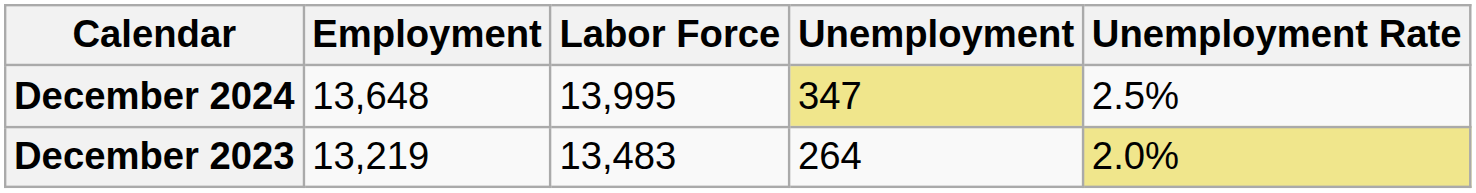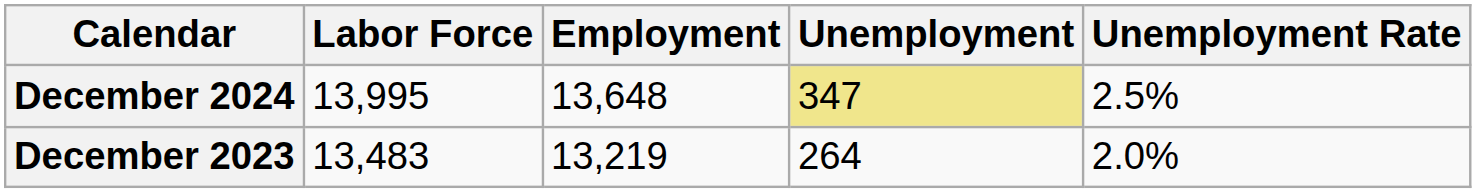 <table class=wikitable>
 <tr>
 <th>Calendar</th>
+<th>Labor Force</th>
 <th>Employment</th>
-<th>Labor Force</th>
 <th>Unemployment</th>
 <th>Unemployment Rate</th>
 </tr>
 <tr>
 <th>December 2024</th>
+<td>13,995</td>
 <td>13,648</td>
-<td>13,995</td>
 <td style="background: khaki;">347</td>
 <td>2.5%</td>
 </tr>
 <tr>
 <th>December 2023</th>
+<td>13,483</td>
 <td>13,219</td>
-<td>13,483</td>
 <td>264</td>
-<td style="background: khaki;">2.0%</td>
+<td>2.0%</td>
 </tr>
 </table>
